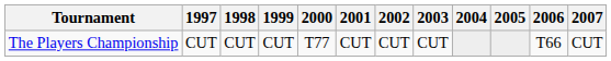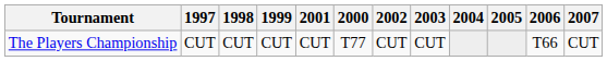 <table class="wikitable" style="font-size:95%;text-align:center;">
 <tr>
 <th>Tournament</th>
 <th>1997</th>
 <th>1998</th>
 <th>1999</th>
+<th>2001</th>
 <th>2000</th>
-<th>2001</th>
 <th>2002</th>
 <th>2003</th>
 <th>2004</th>
 <th>2005</th>
 <th>2006</th>
 <th>2007</th>
 </tr>
 <tr>
 <td align=left><a href='#'>The Players Championship</a></td>
 <td>CUT</td>
 <td>CUT</td>
 <td>CUT</td>
+<td>CUT</td>
 <td>T77</td>
-<td>CUT</td>
 <td>CUT</td>
 <td>CUT</td>
 <td style="background:#eeeeee;"></td>
 <td style="background:#eeeeee;"></td>
 <td>T66</td>
 <td>CUT</td>
 </tr>
 </table>
